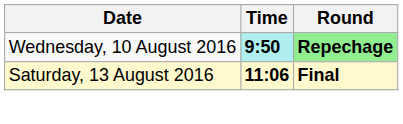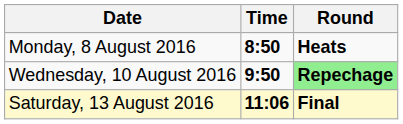 <table class="wikitable">
 <tr>
 <th>Date</th>
 <th>Time</th>
 <th>Round</th>
 </tr>
 <tr>
+<td>Monday, 8 August 2016</td>
+<td><strong>8:50</strong></td>
+<td><strong>Heats</strong></td>
+</tr>
+<tr>
 <td>Wednesday, 10 August 2016</td>
-<td style="background: paleturquoise;"><strong>9:50</strong></td>
+<td><strong>9:50</strong></td>
 <td style="background: lightgreen;"><strong>Repechage</strong></td>
 </tr>
 <tr>
 <td style=background:lemonchiffon>Saturday, 13 August 2016</td>
 <td style=background:lemonchiffon><strong>11:06</strong></td>
 <td style=background:lemonchiffon><strong>Final</strong></td>
 </tr>
 </table>
